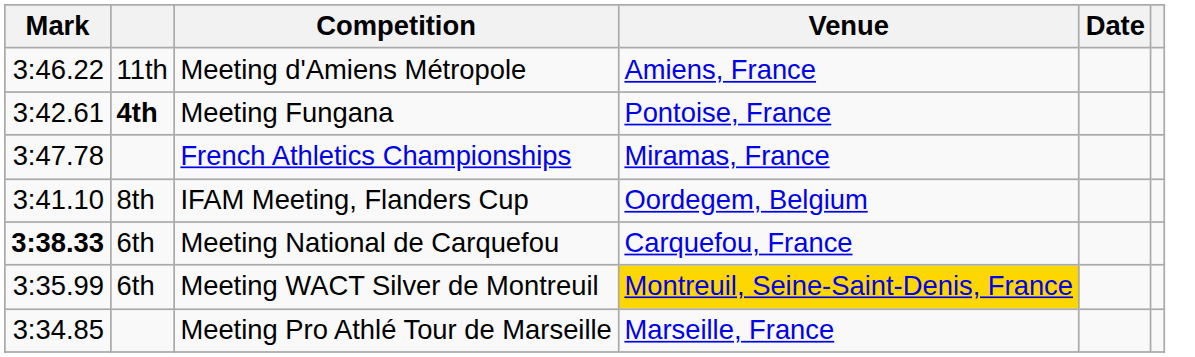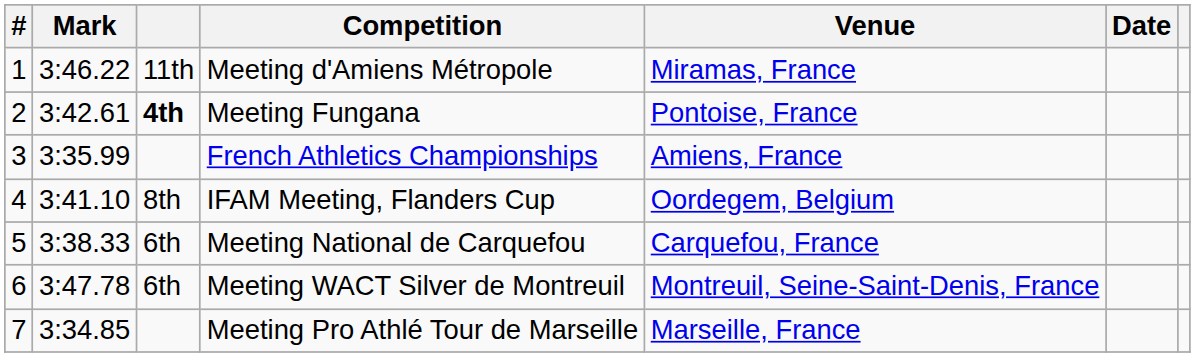 <table class="wikitable sortable">
 <tr>
+<th>#</th>
 <th>Mark</th>
 <th class=unsortable></th>
 <th>Competition</th>
 <th>Venue</th>
 <th>Date</th>
 <th class=unsortable></th>
 </tr>
 <tr>
+<td align=center>1</td>
 <td align=right>3:46.22</td>
 <td>11th</td>
 <td>Meeting d'Amiens Métropole</td>
-<td><a href='#'>Amiens, France</a></td>
+<td><a href='#'>Miramas, France</a></td>
 <td align=right></td>
 <td></td>
 </tr>
 <tr>
+<td align=center>2</td>
 <td align=right>3:42.61</td>
 <td><strong>4th</strong></td>
 <td>Meeting Fungana</td>
 <td><a href='#'>Pontoise, France</a></td>
 <td align=right></td>
 <td></td>
 </tr>
 <tr>
-<td align=right>3:47.78</td>
+<td align=center>3</td>
+<td align=right>3:35.99</td>
 <td> </td>
 <td><a href='#'>French Athletics Championships</a></td>
-<td><a href='#'>Miramas, France</a></td>
+<td><a href='#'>Amiens, France</a></td>
 <td align=right><a href='#'></a></td>
 <td></td>
 </tr>
 <tr>
+<td align=center>4</td>
 <td align=right>3:41.10</td>
 <td>8th</td>
 <td>IFAM Meeting, Flanders Cup</td>
 <td><a href='#'>Oordegem, Belgium</a></td>
 <td align=right></td>
 <td></td>
 </tr>
 <tr>
-<td align=right><strong>3:38.33</strong></td>
+<td align=center>5</td>
+<td align=right>3:38.33</td>
 <td>6th</td>
 <td>Meeting National de Carquefou</td>
 <td><a href='#'>Carquefou, France</a></td>
 <td align=right></td>
 <td></td>
 </tr>
 <tr>
-<td align=right>3:35.99</td>
+<td align=center>6</td>
+<td align=right>3:47.78</td>
 <td>6th</td>
 <td>Meeting WACT Silver de Montreuil</td>
-<td style="background: gold;"><a href='#'>Montreuil, Seine-Saint-Denis, France</a></td>
+<td><a href='#'>Montreuil, Seine-Saint-Denis, France</a></td>
 <td align=right></td>
 <td></td>
 </tr>
 <tr>
+<td align=center>7</td>
 <td align=right>3:34.85</td>
 <td></td>
 <td>Meeting Pro Athlé Tour de Marseille</td>
 <td><a href='#'>Marseille, France</a></td>
 <td align=right></td>
 <td></td>
 </tr>
 </table>
